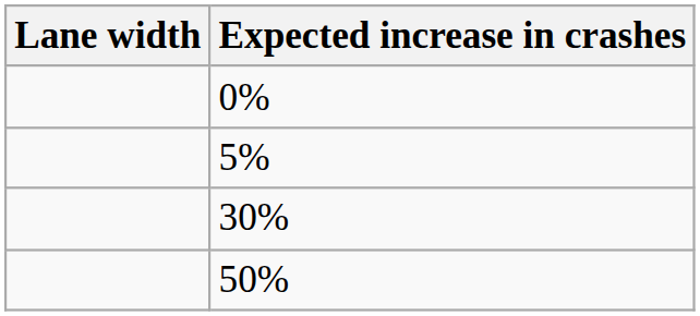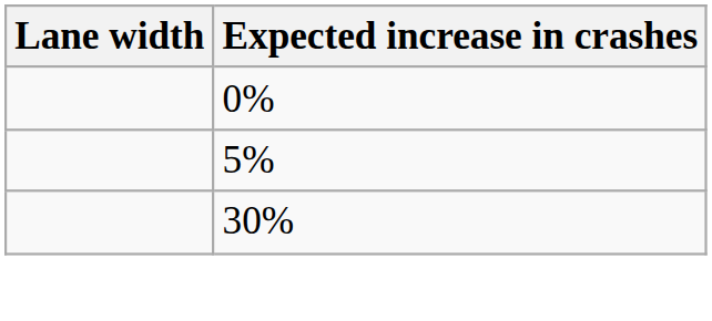 <table class="wikitable">
 <tr>
 <th>Lane width</th>
 <th>Expected increase in crashes</th>
 </tr>
 <tr>
 <td></td>
 <td>0%</td>
 </tr>
 <tr>
 <td></td>
 <td>5%</td>
 </tr>
 <tr>
 <td></td>
 <td>30%</td>
 </tr>
-<tr>
-<td></td>
-<td>50%</td>
-</tr>
 </table>
